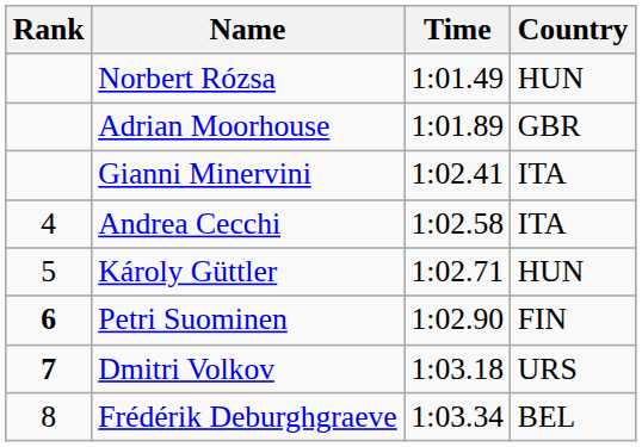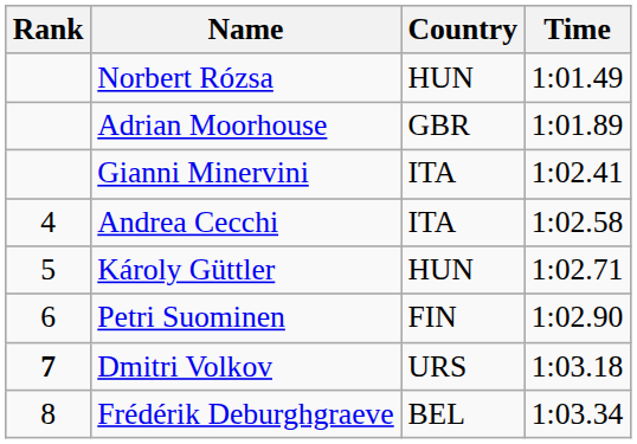 <table class="wikitable">
 <tr>
 <th>Rank</th>
 <th>Name</th>
+<th>Country</th>
 <th>Time</th>
-<th>Country</th>
 </tr>
 <tr>
 <td align="center"></td>
 <td><a href='#'>Norbert Rózsa</a></td>
+<td> HUN</td>
 <td align="center">1:01.49</td>
-<td> HUN</td>
 </tr>
 <tr>
 <td align="center"></td>
 <td><a href='#'>Adrian Moorhouse</a></td>
+<td> GBR</td>
 <td align="center">1:01.89</td>
-<td> GBR</td>
 </tr>
 <tr>
 <td align="center"></td>
 <td><a href='#'>Gianni Minervini</a></td>
+<td> ITA</td>
 <td align="center">1:02.41</td>
-<td> ITA</td>
 </tr>
 <tr>
 <td align="center">4</td>
 <td><a href='#'>Andrea Cecchi</a></td>
+<td> ITA</td>
 <td align="center">1:02.58</td>
-<td> ITA</td>
 </tr>
 <tr>
 <td align="center">5</td>
 <td><a href='#'>Károly Güttler</a></td>
+<td> HUN</td>
 <td align="center">1:02.71</td>
-<td> HUN</td>
 </tr>
 <tr>
-<td align="center"><strong>6</strong></td>
+<td align="center">6</td>
 <td><a href='#'>Petri Suominen</a></td>
+<td> FIN</td>
 <td align="center">1:02.90</td>
-<td> FIN</td>
 </tr>
 <tr>
 <td align="center"><strong>7</strong></td>
 <td><a href='#'>Dmitri Volkov</a></td>
+<td> URS</td>
 <td align="center">1:03.18</td>
-<td> URS</td>
 </tr>
 <tr>
 <td align="center">8</td>
 <td><a href='#'>Frédérik Deburghgraeve</a></td>
+<td> BEL</td>
 <td align="center">1:03.34</td>
-<td> BEL</td>
 </tr>
 </table>
